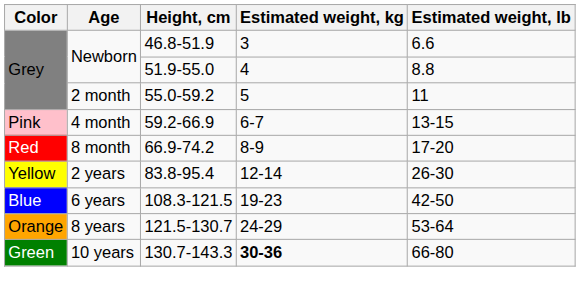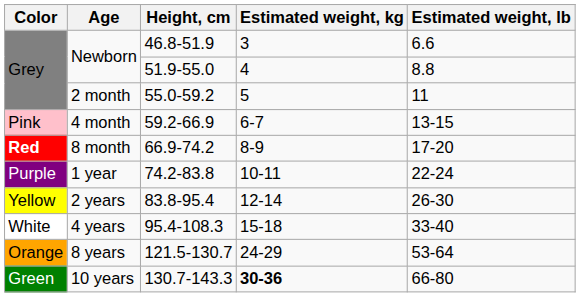 <table class="wikitable">
 <tr>
 <th>Color</th>
 <th>Age</th>
 <th>Height, cm</th>
 <th>Estimated weight, kg</th>
 <th>Estimated weight, lb</th>
 </tr>
 <tr>
 <td rowspan="3" style="background: grey; color: black;">Grey</td>
 <td rowspan="2">Newborn</td>
 <td>46.8-51.9</td>
 <td>3</td>
 <td>6.6</td>
 </tr>
 <tr>
 <td>51.9-55.0</td>
 <td>4</td>
 <td>8.8</td>
 </tr>
 <tr>
 <td>2 month</td>
 <td>55.0-59.2</td>
 <td>5</td>
 <td>11</td>
 </tr>
 <tr>
 <td style="background: pink; color: black;">Pink</td>
 <td>4 month</td>
 <td>59.2-66.9</td>
 <td>6-7</td>
 <td>13-15</td>
 </tr>
 <tr>
-<td style="background: red; color: white;">Red</td>
+<td style="background: red; color: white;"><strong>Red</strong></td>
 <td>8 month</td>
 <td>66.9-74.2</td>
 <td>8-9</td>
 <td>17-20</td>
+</tr>
+<tr>
+<td style="background: purple; color: white;">Purple</td>
+<td>1 year</td>
+<td>74.2-83.8</td>
+<td>10-11</td>
+<td>22-24</td>
 </tr>
 <tr>
 <td style="background: yellow; color: black;">Yellow</td>
 <td>2 years</td>
 <td>83.8-95.4</td>
 <td>12-14</td>
 <td>26-30</td>
 </tr>
 <tr>
-<td style="background: blue; color: white;">Blue</td>
-<td>6 years</td>
-<td>108.3-121.5</td>
-<td>19-23</td>
-<td>42-50</td>
+<td style="background: white; color: black;">White</td>
+<td>4 years</td>
+<td>95.4-108.3</td>
+<td>15-18</td>
+<td>33-40</td>
 </tr>
 <tr>
 <td style="background: orange; color: black;">Orange</td>
 <td>8 years</td>
 <td>121.5-130.7</td>
 <td>24-29</td>
 <td>53-64</td>
 </tr>
 <tr>
 <td style="background: green; color: white;">Green</td>
 <td>10 years</td>
 <td>130.7-143.3</td>
 <td><strong>30-36</strong></td>
 <td>66-80</td>
 </tr>
 </table>
